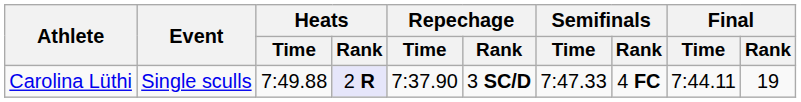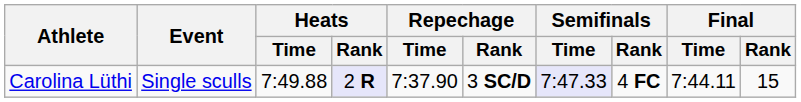 <table class="wikitable" style="font-size:90%;">
 <tr>
 <th rowspan="2">Athlete</th>
 <th rowspan="2">Event</th>
 <th colspan="2">Heats</th>
 <th colspan="2">Repechage</th>
 <th colspan="2">Semifinals</th>
 <th colspan="2">Final</th>
 </tr>
 <tr style="font-size:95%">
 <th>Time</th>
 <th>Rank</th>
 <th>Time</th>
 <th>Rank</th>
 <th>Time</th>
 <th>Rank</th>
 <th>Time</th>
 <th>Rank</th>
 </tr>
 <tr align=center>
 <td align=left><a href='#'>Carolina Lüthi</a></td>
 <td align=left><a href='#'>Single sculls</a></td>
 <td>7:49.88</td>
 <td style="background: lavender;">2 <strong>R</strong></td>
 <td>7:37.90</td>
 <td>3 <strong>SC/D</strong></td>
-<td>7:47.33</td>
+<td style="background: lavender;">7:47.33</td>
 <td>4 <strong>FC</strong></td>
 <td>7:44.11</td>
-<td>19</td>
+<td>15</td>
 </tr>
 </table>
